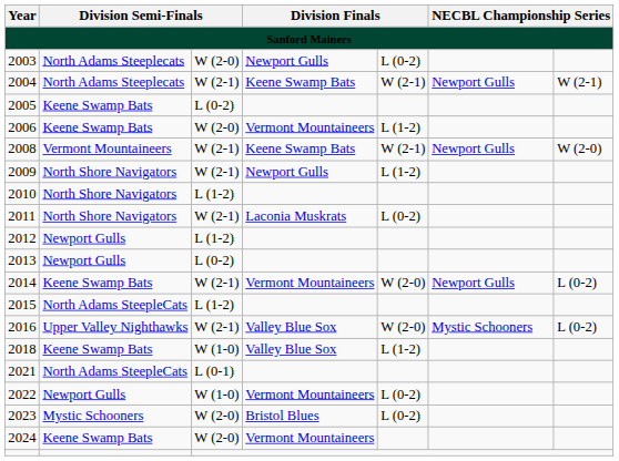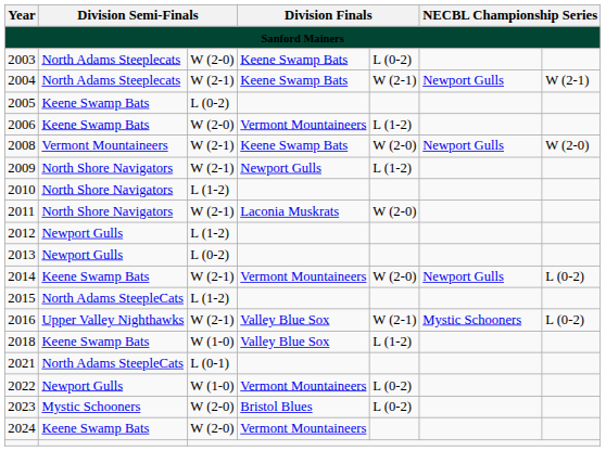 <table class="wikitable">
 <tr>
 <th>Year</th>
 <th colspan=2>Division Semi-Finals</th>
 <th colspan=2>Division Finals</th>
 <th colspan=2>NECBL Championship Series</th>
 </tr>
 <tr>
 <th style="background-color:#014633" colspan="7"><span><small>Sanford Mainers</small></span></th>
 </tr>
 <tr>
 <td>2003</td>
 <td><a href='#'>North Adams Steeplecats</a></td>
 <td>W (2-0)</td>
-<td><a href='#'>Newport Gulls</a></td>
+<td><a href='#'>Keene Swamp Bats</a></td>
 <td>L (0-2)</td>
 <td></td>
 <td></td>
 </tr>
 <tr>
 <td>2004</td>
 <td><a href='#'>North Adams Steeplecats</a></td>
 <td>W (2-1)</td>
 <td><a href='#'>Keene Swamp Bats</a></td>
 <td>W (2-1)</td>
 <td><a href='#'>Newport Gulls</a></td>
 <td>W (2-1)</td>
 </tr>
 <tr>
 <td>2005</td>
 <td><a href='#'>Keene Swamp Bats</a></td>
 <td>L (0-2)</td>
 <td></td>
 <td></td>
 <td></td>
 <td></td>
 </tr>
 <tr>
 <td>2006</td>
 <td><a href='#'>Keene Swamp Bats</a></td>
 <td>W (2-0)</td>
 <td><a href='#'>Vermont Mountaineers</a></td>
 <td>L (1-2)</td>
 <td></td>
 <td></td>
 </tr>
 <tr>
 <td>2008</td>
 <td><a href='#'>Vermont Mountaineers</a></td>
 <td>W (2-1)</td>
 <td><a href='#'>Keene Swamp Bats</a></td>
-<td>W (2-1)</td>
+<td>W (2-0)</td>
 <td><a href='#'>Newport Gulls</a></td>
 <td>W (2-0)</td>
 </tr>
 <tr>
 <td>2009</td>
 <td><a href='#'>North Shore Navigators</a></td>
 <td>W (2-1)</td>
 <td><a href='#'>Newport Gulls</a></td>
 <td>L (1-2)</td>
 <td></td>
 <td></td>
 </tr>
 <tr>
 <td>2010</td>
 <td><a href='#'>North Shore Navigators</a></td>
 <td>L (1-2)</td>
 <td></td>
 <td></td>
 <td></td>
 <td></td>
 </tr>
 <tr>
 <td>2011</td>
 <td><a href='#'>North Shore Navigators</a></td>
 <td>W (2-1)</td>
 <td><a href='#'>Laconia Muskrats</a></td>
-<td>L (0-2)</td>
+<td>W (2-0)</td>
 <td></td>
 <td></td>
 </tr>
 <tr>
 <td>2012</td>
 <td><a href='#'>Newport Gulls</a></td>
 <td>L (1-2)</td>
 <td></td>
 <td></td>
 <td></td>
 <td></td>
 </tr>
 <tr>
 <td>2013</td>
 <td><a href='#'>Newport Gulls</a></td>
 <td>L (0-2)</td>
 <td></td>
 <td></td>
 <td></td>
 <td></td>
 </tr>
 <tr>
 <td>2014</td>
 <td><a href='#'>Keene Swamp Bats</a></td>
 <td>W (2-1)</td>
 <td><a href='#'>Vermont Mountaineers</a></td>
 <td>W (2-0)</td>
 <td><a href='#'>Newport Gulls</a></td>
 <td>L (0-2)</td>
 </tr>
 <tr>
 <td>2015</td>
 <td><a href='#'>North Adams SteepleCats</a></td>
 <td>L (1-2)</td>
 <td></td>
 <td></td>
 <td></td>
 <td></td>
 </tr>
 <tr>
 <td>2016</td>
 <td><a href='#'>Upper Valley Nighthawks</a></td>
 <td>W (2-1)</td>
 <td><a href='#'>Valley Blue Sox</a></td>
-<td>W (2-0)</td>
+<td>W (2-1)</td>
 <td><a href='#'>Mystic Schooners</a></td>
 <td>L (0-2)</td>
 </tr>
 <tr>
 <td>2018</td>
 <td><a href='#'>Keene Swamp Bats</a></td>
 <td>W (1-0)</td>
 <td><a href='#'>Valley Blue Sox</a></td>
 <td>L (1-2)</td>
 <td></td>
 <td></td>
 </tr>
 <tr>
 <td>2021</td>
 <td><a href='#'>North Adams SteepleCats</a></td>
 <td>L (0-1)</td>
 <td></td>
 <td></td>
 <td></td>
 <td></td>
 </tr>
 <tr>
 <td>2022</td>
 <td><a href='#'>Newport Gulls</a></td>
 <td>W (1-0)</td>
 <td><a href='#'>Vermont Mountaineers</a></td>
 <td>L (0-2)</td>
 <td></td>
 <td></td>
 </tr>
 <tr>
 <td>2023</td>
 <td><a href='#'>Mystic Schooners</a></td>
 <td>W (2-0)</td>
 <td><a href='#'>Bristol Blues</a></td>
 <td>L (0-2)</td>
 <td></td>
 <td></td>
 </tr>
 <tr>
 <td>2024</td>
 <td><a href='#'>Keene Swamp Bats</a></td>
 <td>W (2-0)</td>
 <td><a href='#'>Vermont Mountaineers</a></td>
 <td></td>
 <td></td>
 <td></td>
 </tr>
 <tr>
 <td></td>
 <td></td>
 </tr>
 </table>
